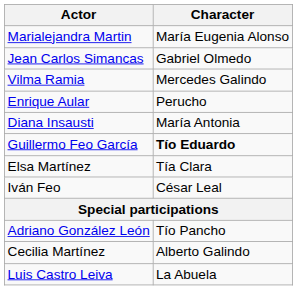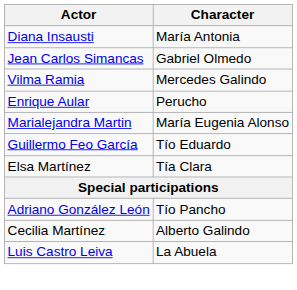 <table class="wikitable">
 <tr>
 <th>Actor</th>
 <th>Character</th>
 </tr>
 <tr>
-<td><a href='#'>Marialejandra Martin</a></td>
-<td>María Eugenia Alonso</td>
+<td><a href='#'>Diana Insausti</a></td>
+<td>María Antonia</td>
 </tr>
 <tr>
 <td><a href='#'>Jean Carlos Simancas</a></td>
 <td>Gabriel Olmedo</td>
 </tr>
 <tr>
 <td><a href='#'>Vilma Ramia</a></td>
 <td>Mercedes Galindo</td>
 </tr>
 <tr>
 <td><a href='#'>Enrique Aular</a></td>
 <td>Perucho</td>
 </tr>
 <tr>
-<td><a href='#'>Diana Insausti</a></td>
-<td>María Antonia</td>
+<td><a href='#'>Marialejandra Martin</a></td>
+<td>María Eugenia Alonso</td>
 </tr>
 <tr>
 <td><a href='#'>Guillermo Feo García</a></td>
-<td><strong>Tío Eduardo</strong></td>
+<td>Tío Eduardo</td>
 </tr>
 <tr>
 <td>Elsa Martínez</td>
 <td>Tía Clara</td>
-</tr>
-<tr>
-<td>Iván Feo</td>
-<td>César Leal</td>
 </tr>
 <tr>
 <th colspan="2"><strong>Special participations</strong></th>
 </tr>
 <tr>
 <td><a href='#'>Adriano González León</a></td>
 <td>Tío Pancho</td>
 </tr>
 <tr>
 <td>Cecilia Martínez</td>
 <td>Alberto Galindo</td>
 </tr>
 <tr>
 <td><a href='#'>Luis Castro Leiva</a></td>
 <td>La Abuela</td>
 </tr>
 </table>
